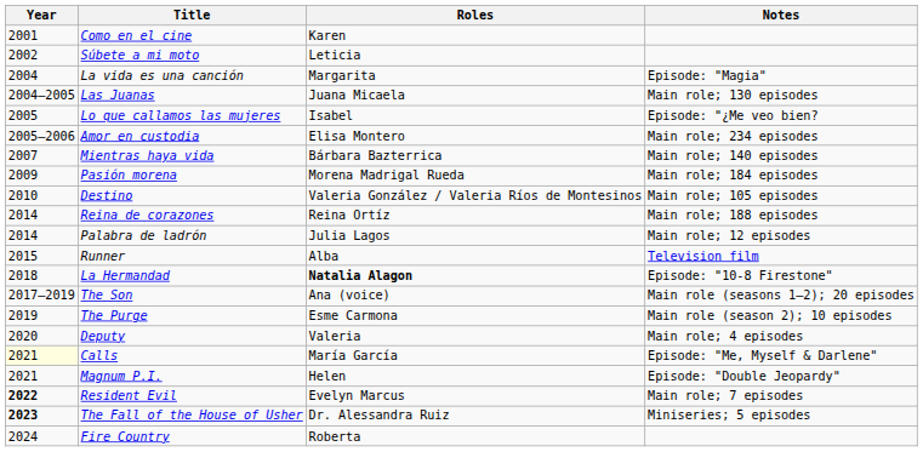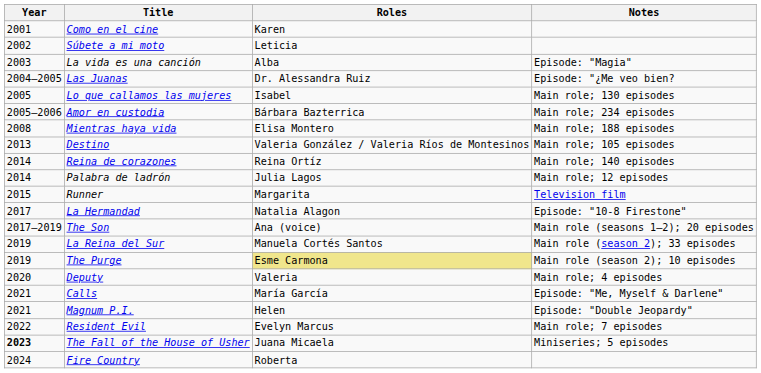 <table class="wikitable sortable">
 <tr>
 <th>Year</th>
 <th>Title</th>
 <th>Roles</th>
 <th class="unsortable">Notes</th>
 </tr>
 <tr>
 <td>2001</td>
 <td><em><a href='#'>Como en el cine</a></em></td>
 <td>Karen</td>
 <td></td>
 </tr>
 <tr>
 <td>2002</td>
 <td><em><a href='#'>Súbete a mi moto</a></em></td>
 <td>Leticia</td>
 <td></td>
 </tr>
 <tr>
-<td>2004</td>
+<td>2003</td>
 <td><em>La vida es una canción</em></td>
-<td>Margarita</td>
+<td>Alba</td>
 <td>Episode: "Magia"</td>
 </tr>
 <tr>
 <td>2004–2005</td>
 <td><em><a href='#'>Las Juanas</a></em></td>
-<td>Juana Micaela</td>
-<td>Main role; 130 episodes</td>
+<td>Dr. Alessandra Ruiz</td>
+<td>Episode: "¿Me veo bien?</td>
 </tr>
 <tr>
 <td>2005</td>
 <td><em><a href='#'>Lo que callamos las mujeres</a></em></td>
 <td>Isabel</td>
-<td>Episode: "¿Me veo bien?</td>
+<td>Main role; 130 episodes</td>
 </tr>
 <tr>
 <td>2005–2006</td>
 <td><em><a href='#'>Amor en custodia</a></em></td>
-<td>Elisa Montero</td>
+<td>Bárbara Bazterrica</td>
 <td>Main role; 234 episodes</td>
 </tr>
 <tr>
-<td>2007</td>
+<td>2008</td>
 <td><em><a href='#'>Mientras haya vida</a></em></td>
-<td>Bárbara Bazterrica</td>
-<td>Main role; 140 episodes</td>
+<td>Elisa Montero</td>
+<td>Main role; 188 episodes</td>
 </tr>
 <tr>
-<td>2009</td>
-<td><em><a href='#'>Pasión morena</a></em></td>
-<td>Morena Madrigal Rueda</td>
-<td>Main role; 184 episodes</td>
-</tr>
-<tr>
-<td>2010</td>
+<td>2013</td>
 <td><em><a href='#'>Destino</a></em></td>
 <td>Valeria González / Valeria Ríos de Montesinos</td>
 <td>Main role; 105 episodes</td>
 </tr>
 <tr>
 <td>2014</td>
 <td><em><a href='#'>Reina de corazones</a></em></td>
 <td>Reina Ortíz</td>
-<td>Main role; 188 episodes</td>
+<td>Main role; 140 episodes</td>
 </tr>
 <tr>
 <td>2014</td>
 <td><em>Palabra de ladrón</em></td>
 <td>Julia Lagos</td>
 <td>Main role; 12 episodes</td>
 </tr>
 <tr>
 <td>2015</td>
 <td><em>Runner</em></td>
-<td>Alba</td>
+<td>Margarita</td>
 <td><a href='#'>Television film</a></td>
 </tr>
 <tr>
-<td>2018</td>
+<td>2017</td>
 <td><em><a href='#'>La Hermandad</a></em></td>
-<td><strong>Natalia Alagon</strong></td>
+<td>Natalia Alagon</td>
 <td>Episode: "10-8 Firestone"</td>
 </tr>
 <tr>
 <td>2017–2019</td>
 <td><em><a href='#'>The Son</a></em></td>
 <td>Ana (voice)</td>
 <td>Main role (seasons 1–2); 20 episodes</td>
 </tr>
 <tr>
 <td>2019</td>
+<td><em><a href='#'>La Reina del Sur</a></em></td>
+<td>Manuela Cortés Santos</td>
+<td>Main role (<a href='#'>season 2</a>); 33 episodes</td>
+</tr>
+<tr>
+<td>2019</td>
 <td><em><a href='#'>The Purge</a></em></td>
-<td>Esme Carmona</td>
+<td style="background: khaki;">Esme Carmona</td>
 <td>Main role (season 2); 10 episodes</td>
 </tr>
 <tr>
 <td>2020</td>
 <td><em><a href='#'>Deputy</a></em></td>
 <td>Valeria</td>
 <td>Main role; 4 episodes</td>
 </tr>
 <tr>
-<td style="background: lightyellow;">2021</td>
+<td>2021</td>
 <td><em><a href='#'>Calls</a></em></td>
 <td>María García</td>
 <td>Episode: "Me, Myself & Darlene"</td>
 </tr>
 <tr>
 <td>2021</td>
 <td><em><a href='#'>Magnum P.I.</a></em></td>
 <td>Helen</td>
 <td>Episode: "Double Jeopardy"</td>
 </tr>
 <tr>
-<td><strong>2022</strong></td>
+<td>2022</td>
 <td><em><a href='#'>Resident Evil</a></em></td>
 <td>Evelyn Marcus</td>
 <td>Main role; 7 episodes</td>
 </tr>
 <tr>
 <td><strong>2023</strong></td>
 <td><em><a href='#'>The Fall of the House of Usher</a></em></td>
-<td>Dr. Alessandra Ruiz</td>
+<td>Juana Micaela</td>
 <td>Miniseries; 5 episodes</td>
 </tr>
 <tr>
 <td>2024</td>
 <td><em><a href='#'>Fire Country</a></em></td>
 <td>Roberta</td>
 <td></td>
 </tr>
 </table>
